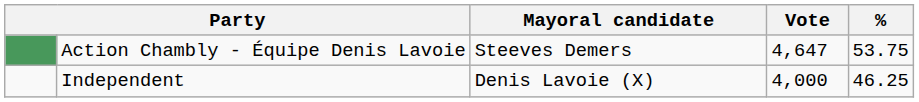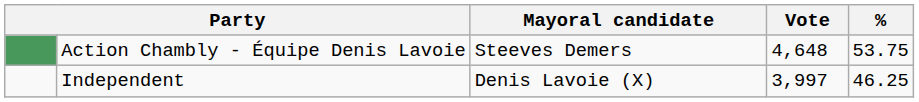 <table class="wikitable">
 <tr>
 <th bgcolor="#DDDDFF" width="230px" colspan="2">Party</th>
 <th bgcolor="#DDDDFF" width="200px">Mayoral candidate</th>
 <th bgcolor="#DDDDFF" width="50px">Vote</th>
 <th bgcolor="#DDDDFF" width="30px">%</th>
 </tr>
 <tr>
 <td bgcolor=#48985B width="30px"> </td>
 <td>Action Chambly - Équipe Denis Lavoie</td>
 <td>Steeves Demers</td>
-<td>4,647</td>
+<td>4,648</td>
 <td>53.75</td>
 </tr>
 <tr>
 <td> </td>
 <td>Independent</td>
 <td>Denis Lavoie (X)</td>
-<td>4,000</td>
+<td>3,997</td>
 <td>46.25</td>
 </tr>
 </table>
